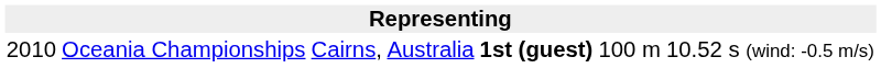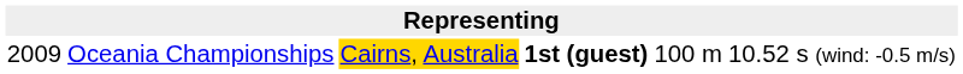 <table>
 <tr>
 <th bgcolor="#eeeeee" colspan="6">Representing </th>
 </tr>
 <tr>
-<td>2010</td>
+<td>2009</td>
 <td><a href='#'>Oceania Championships</a></td>
-<td><a href='#'>Cairns</a>, <a href='#'>Australia</a></td>
+<td style="background: gold;"><a href='#'>Cairns</a>, <a href='#'>Australia</a></td>
 <td><strong>1st (guest)</strong></td>
 <td>100 m</td>
 <td>10.52 s <small>(wind: -0.5 m/s)</small></td>
 </tr>
 </table>
